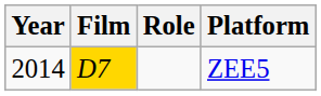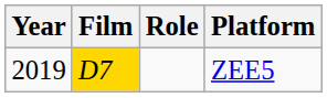 <table class="wikitable">
 <tr>
 <th>Year</th>
 <th>Film</th>
 <th>Role</th>
 <th>Platform</th>
 </tr>
 <tr>
-<td rowspan="1">2014</td>
+<td rowspan="1">2019</td>
 <td style="background: gold;"><em>D7</em></td>
 <td></td>
 <td><a href='#'>ZEE5</a></td>
 </tr>
 </table>
